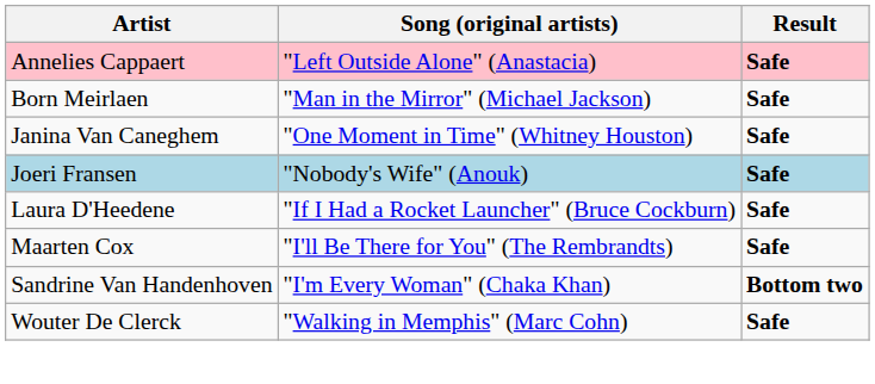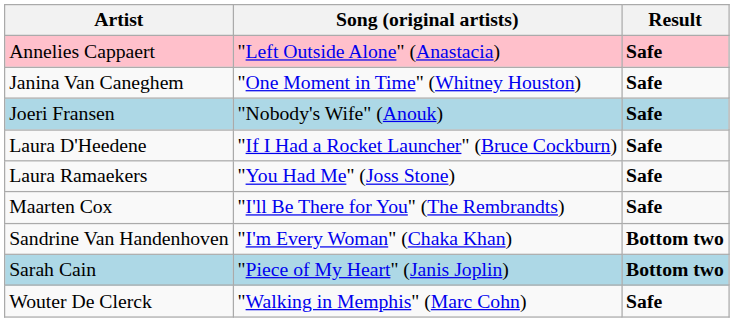 <table class=wikitable>
 <tr>
 <th>Artist</th>
 <th>Song (original artists)</th>
 <th>Result</th>
 </tr>
 <tr style="background:pink;">
 <td>Annelies Cappaert</td>
 <td>"<a href='#'>Left Outside Alone</a>" (<a href='#'>Anastacia</a>)</td>
-<td><strong>Safe</strong></td>
-</tr>
-<tr>
-<td>Born Meirlaen</td>
-<td>"<a href='#'>Man in the Mirror</a>" (<a href='#'>Michael Jackson</a>)</td>
 <td><strong>Safe</strong></td>
 </tr>
 <tr>
 <td>Janina Van Caneghem</td>
 <td>"<a href='#'>One Moment in Time</a>" (<a href='#'>Whitney Houston</a>)</td>
 <td><strong>Safe</strong></td>
 </tr>
 <tr style="background:lightblue;">
 <td>Joeri Fransen</td>
 <td>"Nobody's Wife" (<a href='#'>Anouk</a>)</td>
 <td><strong>Safe</strong></td>
 </tr>
 <tr>
 <td>Laura D'Heedene</td>
 <td>"<a href='#'>If I Had a Rocket Launcher</a>" (<a href='#'>Bruce Cockburn</a>)</td>
 <td><strong>Safe</strong></td>
 </tr>
 <tr>
+<td>Laura Ramaekers</td>
+<td>"<a href='#'>You Had Me</a>" (<a href='#'>Joss Stone</a>)</td>
+<td><strong>Safe</strong></td>
+</tr>
+<tr>
 <td>Maarten Cox</td>
 <td>"<a href='#'>I'll Be There for You</a>" (<a href='#'>The Rembrandts</a>)</td>
 <td><strong>Safe</strong></td>
 </tr>
 <tr>
 <td>Sandrine Van Handenhoven</td>
 <td>"<a href='#'>I'm Every Woman</a>" (<a href='#'>Chaka Khan</a>)</td>
 <td><strong>Bottom two</strong></td>
 </tr>
+<tr style="background:lightblue;">
+<td>Sarah Cain</td>
+<td>"<a href='#'>Piece of My Heart</a>" (<a href='#'>Janis Joplin</a>)</td>
+<td><strong>Bottom two</strong></td>
+</tr>
 <tr>
 <td>Wouter De Clerck</td>
 <td>"<a href='#'>Walking in Memphis</a>" (<a href='#'>Marc Cohn</a>)</td>
 <td><strong>Safe</strong></td>
 </tr>
 </table>
